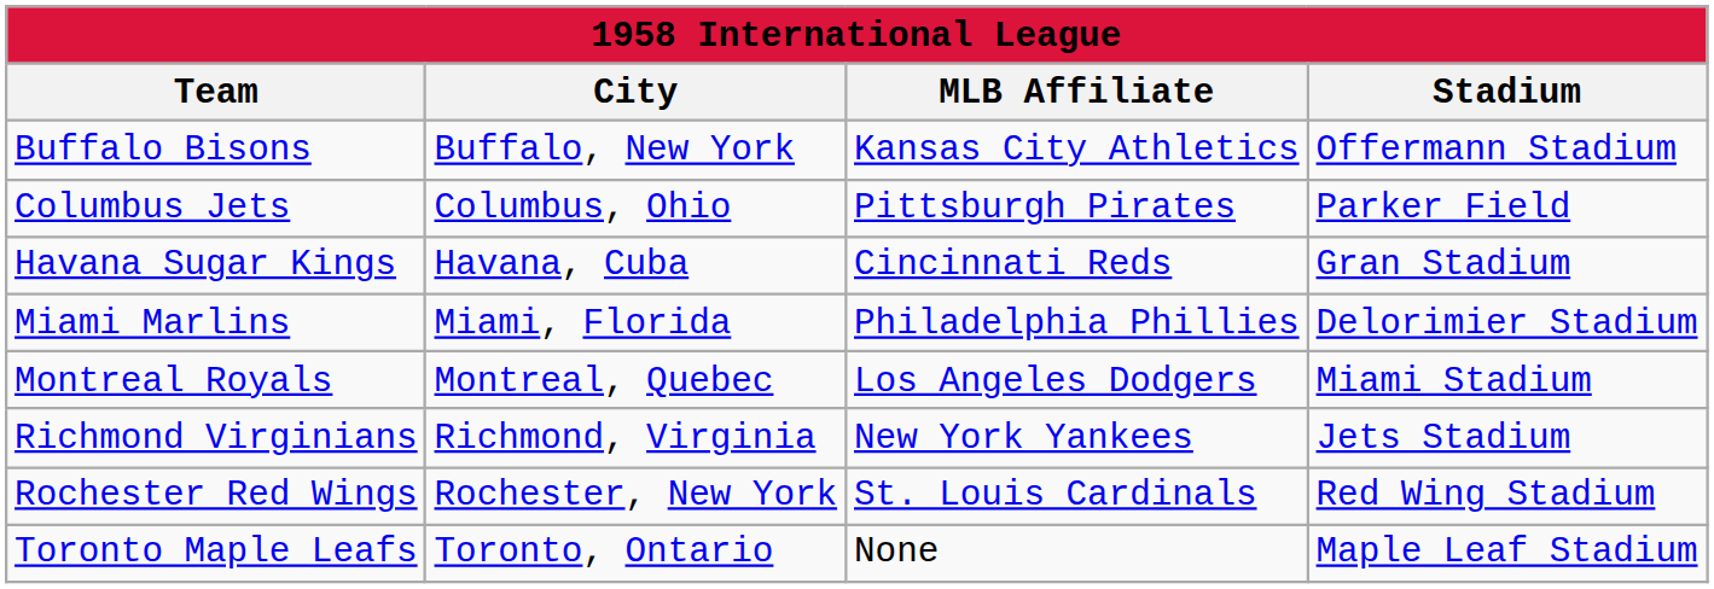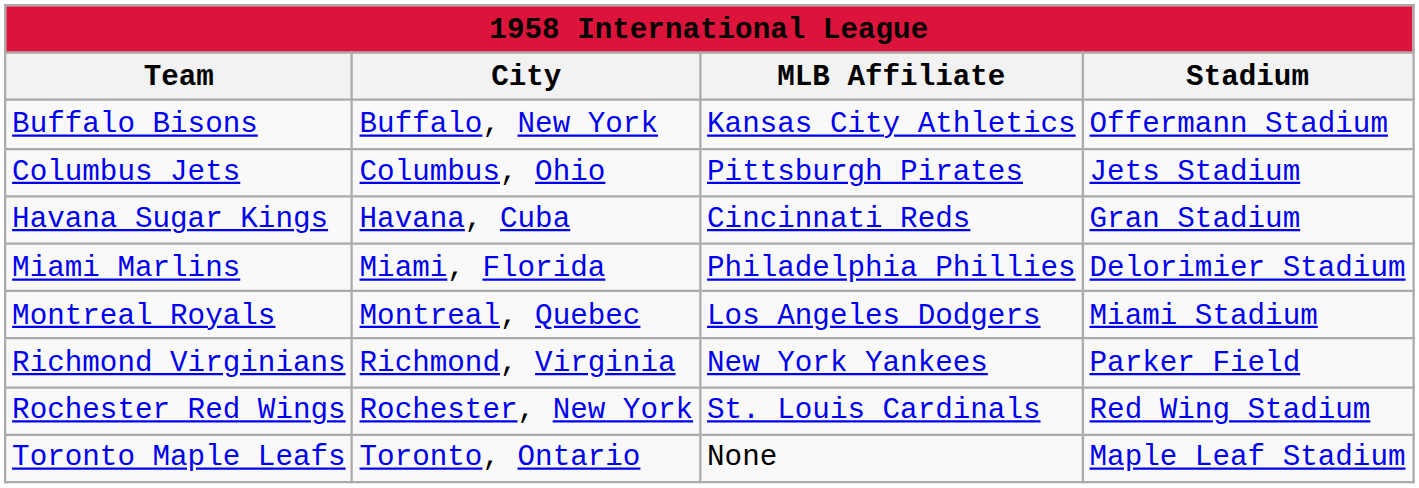 <table class="wikitable" style="width:auto">
 <tr>
 <td bgcolor="#DC143C" align="center" colspan="7"><strong><span>1958 International League</span></strong></td>
 </tr>
 <tr>
 <th>Team</th>
 <th>City</th>
 <th>MLB Affiliate</th>
 <th>Stadium</th>
 </tr>
 <tr>
 <td><a href='#'>Buffalo Bisons</a></td>
 <td><a href='#'>Buffalo</a>, <a href='#'>New York</a></td>
 <td><a href='#'>Kansas City Athletics</a></td>
 <td><a href='#'>Offermann Stadium</a></td>
 </tr>
 <tr>
 <td><a href='#'>Columbus Jets</a></td>
 <td><a href='#'>Columbus</a>, <a href='#'>Ohio</a></td>
 <td><a href='#'>Pittsburgh Pirates</a></td>
-<td><a href='#'>Parker Field</a></td>
+<td><a href='#'>Jets Stadium</a></td>
 </tr>
 <tr>
 <td><a href='#'>Havana Sugar Kings</a></td>
 <td><a href='#'>Havana</a>, <a href='#'>Cuba</a></td>
 <td><a href='#'>Cincinnati Reds</a></td>
 <td><a href='#'>Gran Stadium</a></td>
 </tr>
 <tr>
 <td><a href='#'>Miami Marlins</a></td>
 <td><a href='#'>Miami</a>, <a href='#'>Florida</a></td>
 <td><a href='#'>Philadelphia Phillies</a></td>
 <td><a href='#'>Delorimier Stadium</a></td>
 </tr>
 <tr>
 <td><a href='#'>Montreal Royals</a></td>
 <td><a href='#'>Montreal</a>, <a href='#'>Quebec</a></td>
 <td><a href='#'>Los Angeles Dodgers</a></td>
 <td><a href='#'>Miami Stadium</a></td>
 </tr>
 <tr>
 <td><a href='#'>Richmond Virginians</a></td>
 <td><a href='#'>Richmond</a>, <a href='#'>Virginia</a></td>
 <td><a href='#'>New York Yankees</a></td>
-<td><a href='#'>Jets Stadium</a></td>
+<td><a href='#'>Parker Field</a></td>
 </tr>
 <tr>
 <td><a href='#'>Rochester Red Wings</a></td>
 <td><a href='#'>Rochester</a>, <a href='#'>New York</a></td>
 <td><a href='#'>St. Louis Cardinals</a></td>
 <td><a href='#'>Red Wing Stadium</a></td>
 </tr>
 <tr>
 <td><a href='#'>Toronto Maple Leafs</a></td>
 <td><a href='#'>Toronto</a>, <a href='#'>Ontario</a></td>
 <td>None</td>
 <td><a href='#'>Maple Leaf Stadium</a></td>
 </tr>
 </table>
